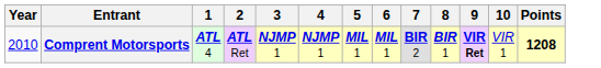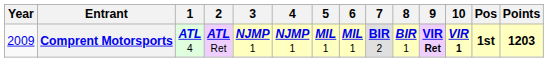 <table class="wikitable" style="text-align:center; font-size:90%">
 <tr>
 <th>Year</th>
 <th>Entrant</th>
 <th>1</th>
 <th>2</th>
 <th>3</th>
 <th>4</th>
 <th>5</th>
 <th>6</th>
 <th>7</th>
 <th>8</th>
 <th>9</th>
 <th>10</th>
+<th>Pos</th>
 <th>Points</th>
 </tr>
 <tr>
-<td><a href='#'>2010</a></td>
+<td><a href='#'>2009</a></td>
 <th><a href='#'>Comprent Motorsports</a></th>
 <td style="background:#DFFFDF;"><strong><em><a href='#'>ATL</a></em></strong><br><small>4</small></td>
 <td style="background:#EFCFFF;"><strong><em><a href='#'>ATL</a></em></strong><br><small>Ret</small></td>
 <td style="background:#FFFFBF;"><strong><em><a href='#'>NJMP</a></em></strong><br><small>1</small></td>
 <td style="background:#FFFFBF;"><strong><em><a href='#'>NJMP</a></em></strong><br><small>1</small></td>
 <td style="background:#FFFFBF;"><strong><em><a href='#'>MIL</a></em></strong><br><small>1</small></td>
 <td style="background:#FFFFBF;"><strong><em><a href='#'>MIL</a></em></strong><br><small>1</small></td>
 <td style="background:#DFDFDF;"><strong><a href='#'>BIR</a></strong><br><small>2</small></td>
 <td style="background:#FFFFBF;"><strong><em><a href='#'>BIR</a></em></strong><br><small>1</small></td>
 <td style="background:#EFCFFF;"><strong><a href='#'>VIR</a><br><small>Ret</small></strong></td>
-<td style="background:#FFFFBF;"><em><a href='#'>VIR</a></em><br><small>1</small></td>
-<th style="background:#FFFFBF;">1208</th>
+<td style="background:#FFFFBF;"><strong><em><a href='#'>VIR</a></em><br><small>1</small></strong></td>
+<th style="background:#FFFFBF;">1st</th>
+<th style="background:#FFFFBF;">1203</th>
 </tr>
 </table>
